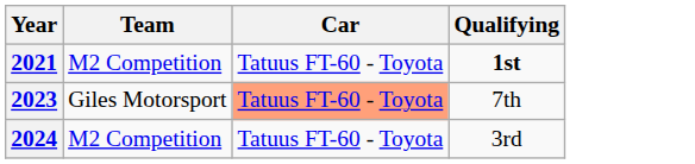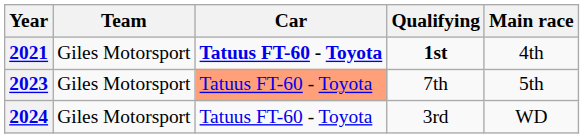 <table class="wikitable" style="text-align:center; font-size:90%">
 <tr>
 <th>Year</th>
 <th>Team</th>
 <th>Car</th>
 <th>Qualifying</th>
+<th>Main race</th>
 </tr>
 <tr>
 <th><a href='#'>2021</a></th>
-<td align="left"> <a href='#'>M2 Competition</a></td>
-<td align="left"><a href='#'>Tatuus FT-60</a> - <a href='#'>Toyota</a></td>
+<td align="left"> Giles Motorsport</td>
+<td align="left"><strong><a href='#'>Tatuus FT-60</a> - <a href='#'>Toyota</a></strong></td>
 <td><strong>1st</strong></td>
+<td>4th</td>
 </tr>
 <tr>
 <th><a href='#'>2023</a></th>
 <td align="left"> Giles Motorsport</td>
 <td align="left" style="background: lightsalmon;"><a href='#'>Tatuus FT-60</a> - <a href='#'>Toyota</a></td>
 <td>7th</td>
+<td>5th</td>
 </tr>
 <tr>
 <th><a href='#'>2024</a></th>
-<td align="left"> <a href='#'>M2 Competition</a></td>
+<td align="left"> Giles Motorsport</td>
 <td align="left"><a href='#'>Tatuus FT-60</a> - <a href='#'>Toyota</a></td>
 <td>3rd</td>
+<td>WD</td>
 </tr>
 </table>
